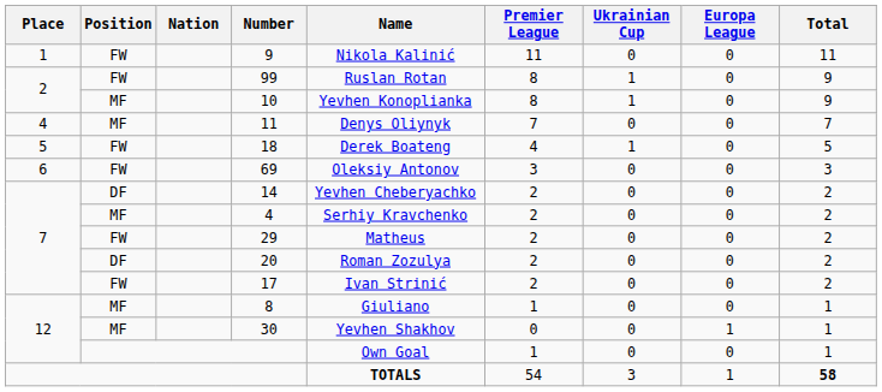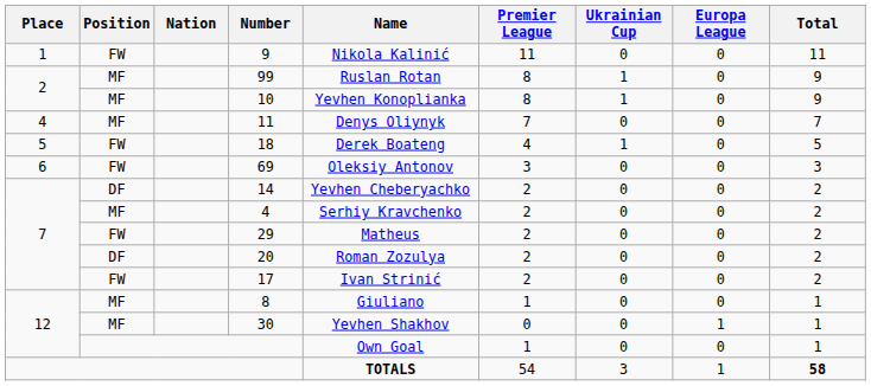 <table class="wikitable" style="font-size: 95%; text-align: center;">
 <tr>
 <th width=60>Place</th>
 <th width=60>Position</th>
 <th width=60>Nation</th>
 <th width=60>Number</th>
 <th width=150>Name</th>
 <th width=80><a href='#'>Premier League</a></th>
 <th width=80><a href='#'>Ukrainian Cup</a></th>
 <th width=80><a href='#'>Europa League</a></th>
 <th width=80><strong>Total</strong></th>
 </tr>
 <tr>
 <td>1</td>
 <td>FW</td>
 <td></td>
 <td>9</td>
 <td><a href='#'>Nikola Kalinić</a></td>
 <td>11</td>
 <td>0</td>
 <td>0</td>
 <td>11</td>
 </tr>
 <tr>
 <td rowspan="2">2</td>
-<td>FW</td>
+<td>MF</td>
 <td></td>
 <td>99</td>
 <td><a href='#'>Ruslan Rotan</a></td>
 <td>8</td>
 <td>1</td>
 <td>0</td>
 <td>9</td>
 </tr>
 <tr>
 <td>MF</td>
 <td></td>
 <td>10</td>
 <td><a href='#'>Yevhen Konoplianka</a></td>
 <td>8</td>
 <td>1</td>
 <td>0</td>
 <td>9</td>
 </tr>
 <tr>
 <td>4</td>
 <td>MF</td>
 <td></td>
 <td>11</td>
 <td><a href='#'>Denys Oliynyk</a></td>
 <td>7</td>
 <td>0</td>
 <td>0</td>
 <td>7</td>
 </tr>
 <tr>
 <td>5</td>
 <td>FW</td>
 <td></td>
 <td>18</td>
 <td><a href='#'>Derek Boateng</a></td>
 <td>4</td>
 <td>1</td>
 <td>0</td>
 <td>5</td>
 </tr>
 <tr>
 <td>6</td>
 <td>FW</td>
 <td></td>
 <td>69</td>
 <td><a href='#'>Oleksiy Antonov</a></td>
 <td>3</td>
 <td>0</td>
 <td>0</td>
 <td>3</td>
 </tr>
 <tr>
 <td rowspan="5">7</td>
 <td>DF</td>
 <td></td>
 <td>14</td>
 <td><a href='#'>Yevhen Cheberyachko</a></td>
 <td>2</td>
 <td>0</td>
 <td>0</td>
 <td>2</td>
 </tr>
 <tr>
 <td>MF</td>
 <td></td>
 <td>4</td>
 <td><a href='#'>Serhiy Kravchenko</a></td>
 <td>2</td>
 <td>0</td>
 <td>0</td>
 <td>2</td>
 </tr>
 <tr>
 <td>FW</td>
 <td></td>
 <td>29</td>
 <td><a href='#'>Matheus</a></td>
 <td>2</td>
 <td>0</td>
 <td>0</td>
 <td>2</td>
 </tr>
 <tr>
 <td>DF</td>
 <td></td>
 <td>20</td>
 <td><a href='#'>Roman Zozulya</a></td>
 <td>2</td>
 <td>0</td>
 <td>0</td>
 <td>2</td>
 </tr>
 <tr>
 <td>FW</td>
 <td></td>
 <td>17</td>
 <td><a href='#'>Ivan Strinić</a></td>
 <td>2</td>
 <td>0</td>
 <td>0</td>
 <td>2</td>
 </tr>
 <tr>
 <td rowspan="3">12</td>
 <td>MF</td>
 <td></td>
 <td>8</td>
 <td><a href='#'>Giuliano</a></td>
 <td>1</td>
 <td>0</td>
 <td>0</td>
 <td>1</td>
 </tr>
 <tr>
 <td>MF</td>
 <td></td>
 <td>30</td>
 <td><a href='#'>Yevhen Shakhov</a></td>
 <td>0</td>
 <td>0</td>
 <td>1</td>
 <td>1</td>
 </tr>
 <tr>
 <td colspan="3"></td>
 <td><a href='#'>Own Goal</a></td>
 <td>1</td>
 <td>0</td>
 <td>0</td>
 <td>1</td>
 </tr>
 <tr>
 <td colspan="4"></td>
 <td><strong>TOTALS</strong></td>
 <td>54</td>
 <td>3</td>
 <td>1</td>
 <td><strong>58</strong></td>
 </tr>
 </table>
